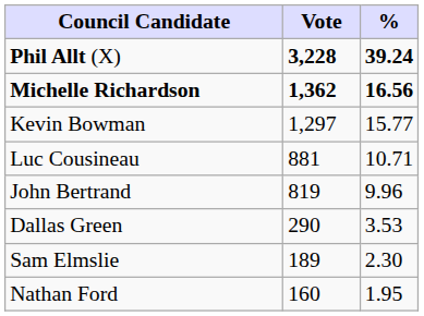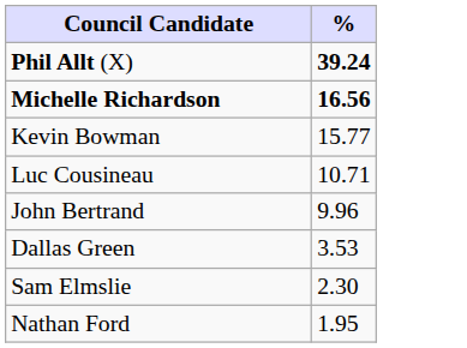 <table class="wikitable sortable">
 <tr>
 <th style="background:#ddf; width:200px;">Council Candidate</th>
-<th style="background:#ddf; width:50px;">Vote</th>
 <th style="background:#ddf; width:30px;">%</th>
 </tr>
 <tr>
 <td><strong>Phil Allt</strong> (X)</td>
-<td><strong>3,228</strong></td>
 <td><strong>39.24</strong></td>
 </tr>
 <tr>
 <td><strong>Michelle Richardson</strong></td>
-<td><strong>1,362</strong></td>
 <td><strong>16.56</strong></td>
 </tr>
 <tr>
 <td>Kevin Bowman</td>
-<td>1,297</td>
 <td>15.77</td>
 </tr>
 <tr>
 <td>Luc Cousineau</td>
-<td>881</td>
 <td>10.71</td>
 </tr>
 <tr>
 <td>John Bertrand</td>
-<td>819</td>
 <td>9.96</td>
 </tr>
 <tr>
 <td>Dallas Green</td>
-<td>290</td>
 <td>3.53</td>
 </tr>
 <tr>
 <td>Sam Elmslie</td>
-<td>189</td>
 <td>2.30</td>
 </tr>
 <tr>
 <td>Nathan Ford</td>
-<td>160</td>
 <td>1.95</td>
 </tr>
 </table>
